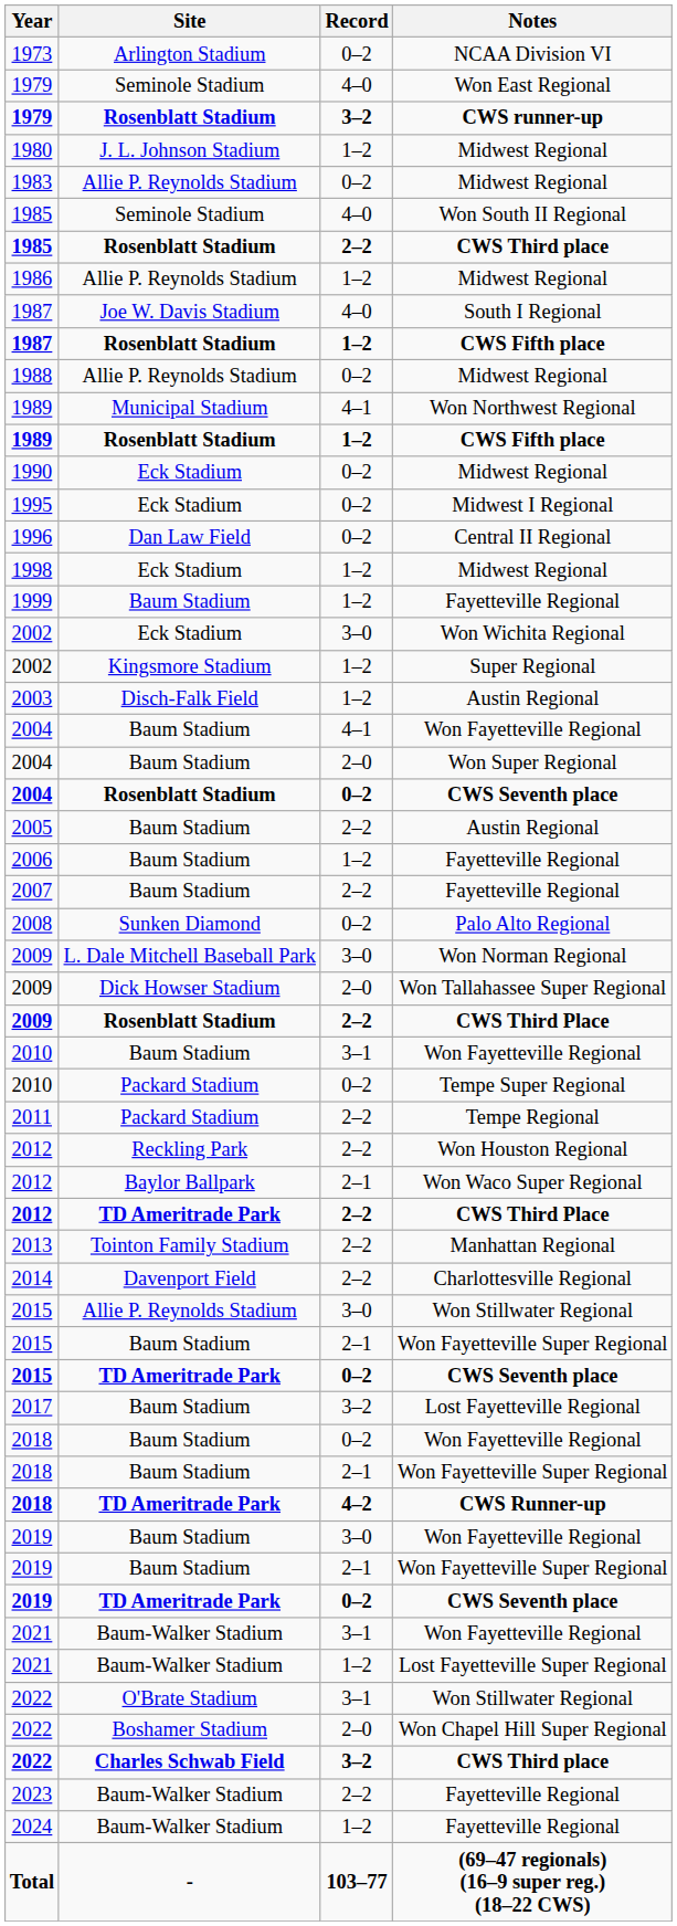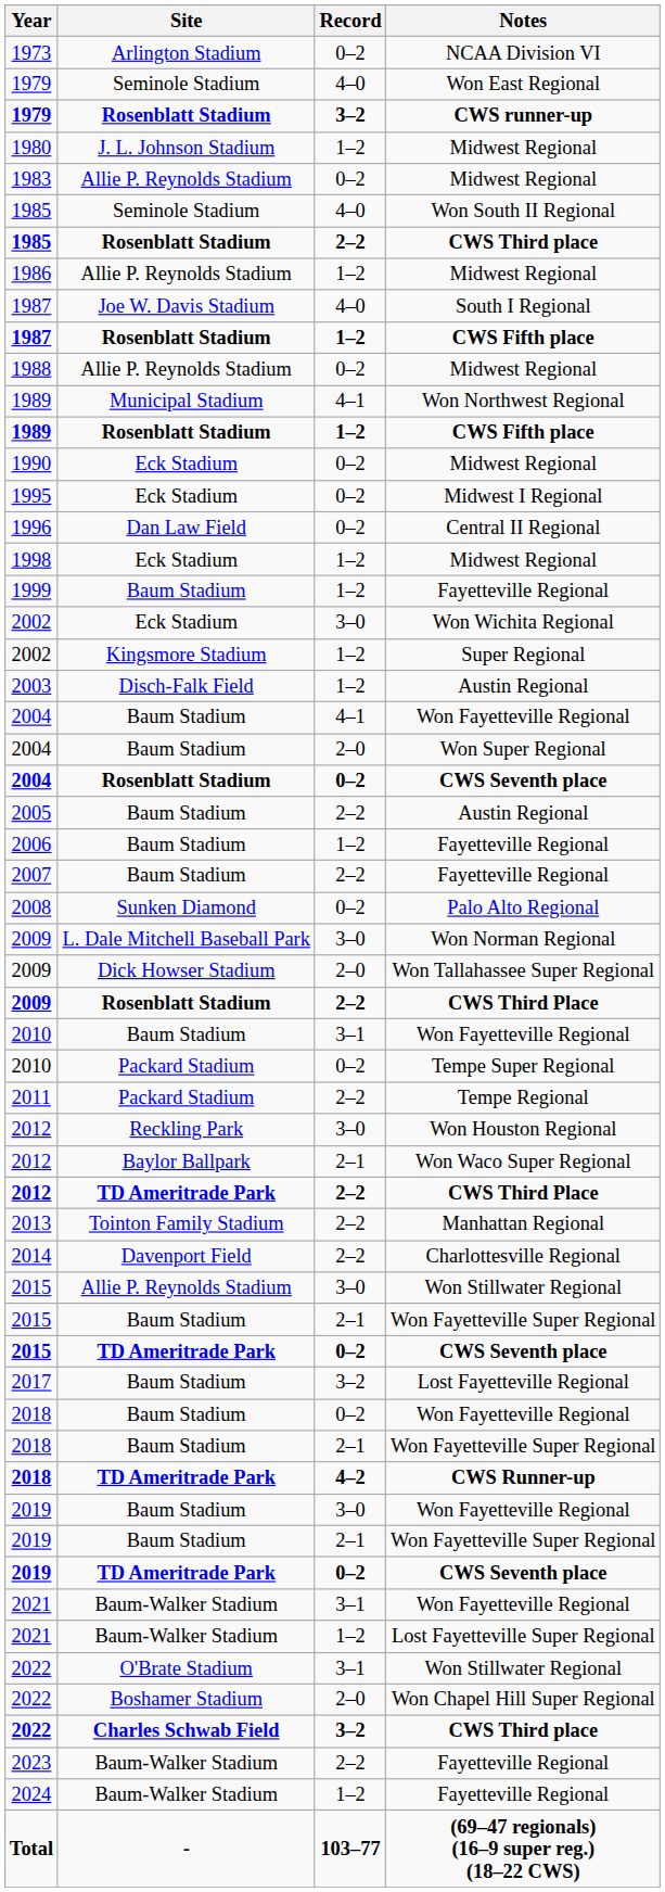 <table class="wikitable">
 <tr>
 <th>Year</th>
 <th>Site</th>
 <th>Record</th>
 <th>Notes</th>
 </tr>
 <tr align="center">
 <td><a href='#'>1973</a></td>
 <td><a href='#'>Arlington Stadium</a></td>
 <td>0–2</td>
 <td>NCAA Division VI</td>
 </tr>
 <tr align="center">
 <td><a href='#'>1979</a></td>
 <td>Seminole Stadium</td>
 <td>4–0</td>
 <td>Won East Regional</td>
 </tr>
 <tr align="center">
 <td><strong><a href='#'>1979</a></strong></td>
 <td><strong><a href='#'>Rosenblatt Stadium</a></strong></td>
 <td><strong>3–2</strong></td>
 <td><strong>CWS runner-up</strong></td>
 </tr>
 <tr align="center">
 <td><a href='#'>1980</a></td>
 <td><a href='#'>J. L. Johnson Stadium</a></td>
 <td>1–2</td>
 <td>Midwest Regional</td>
 </tr>
 <tr align="center">
 <td><a href='#'>1983</a></td>
 <td><a href='#'>Allie P. Reynolds Stadium</a></td>
 <td>0–2</td>
 <td>Midwest Regional</td>
 </tr>
 <tr align="center">
 <td><a href='#'>1985</a></td>
 <td>Seminole Stadium</td>
 <td>4–0</td>
 <td>Won South II Regional</td>
 </tr>
 <tr align="center">
 <td><strong><a href='#'>1985</a></strong></td>
 <td><strong>Rosenblatt Stadium</strong></td>
 <td><strong>2–2</strong></td>
 <td><strong>CWS Third place</strong></td>
 </tr>
 <tr align="center">
 <td><a href='#'>1986</a></td>
 <td>Allie P. Reynolds Stadium</td>
 <td>1–2</td>
 <td>Midwest Regional</td>
 </tr>
 <tr align="center">
 <td><a href='#'>1987</a></td>
 <td><a href='#'>Joe W. Davis Stadium</a></td>
 <td>4–0</td>
 <td>South I Regional</td>
 </tr>
 <tr align="center">
 <td><strong><a href='#'>1987</a></strong></td>
 <td><strong>Rosenblatt Stadium</strong></td>
 <td><strong>1–2</strong></td>
 <td><strong>CWS Fifth place</strong></td>
 </tr>
 <tr align="center">
 <td><a href='#'>1988</a></td>
 <td>Allie P. Reynolds Stadium</td>
 <td>0–2</td>
 <td>Midwest Regional</td>
 </tr>
 <tr align="center">
 <td><a href='#'>1989</a></td>
 <td><a href='#'>Municipal Stadium</a></td>
 <td>4–1</td>
 <td>Won Northwest Regional</td>
 </tr>
 <tr align="center">
 <td><strong><a href='#'>1989</a></strong></td>
 <td><strong>Rosenblatt Stadium</strong></td>
 <td><strong>1–2</strong></td>
 <td><strong>CWS Fifth place</strong></td>
 </tr>
 <tr align="center">
 <td><a href='#'>1990</a></td>
 <td><a href='#'>Eck Stadium</a></td>
 <td>0–2</td>
 <td>Midwest Regional</td>
 </tr>
 <tr align="center">
 <td><a href='#'>1995</a></td>
 <td>Eck Stadium</td>
 <td>0–2</td>
 <td>Midwest I Regional</td>
 </tr>
 <tr align="center">
 <td><a href='#'>1996</a></td>
 <td><a href='#'>Dan Law Field</a></td>
 <td>0–2</td>
 <td>Central II Regional</td>
 </tr>
 <tr align="center">
 <td><a href='#'>1998</a></td>
 <td>Eck Stadium</td>
 <td>1–2</td>
 <td>Midwest Regional</td>
 </tr>
 <tr align="center">
 <td><a href='#'>1999</a></td>
 <td><a href='#'>Baum Stadium</a></td>
 <td>1–2</td>
 <td>Fayetteville Regional</td>
 </tr>
 <tr align="center">
 <td><a href='#'>2002</a></td>
 <td>Eck Stadium</td>
 <td>3–0</td>
 <td>Won Wichita Regional</td>
 </tr>
 <tr align="center">
 <td>2002</td>
 <td><a href='#'>Kingsmore Stadium</a></td>
 <td>1–2</td>
 <td>Super Regional</td>
 </tr>
 <tr align="center">
 <td><a href='#'>2003</a></td>
 <td><a href='#'>Disch-Falk Field</a></td>
 <td>1–2</td>
 <td>Austin Regional</td>
 </tr>
 <tr align="center">
 <td><a href='#'>2004</a></td>
 <td>Baum Stadium</td>
 <td>4–1</td>
 <td>Won Fayetteville Regional</td>
 </tr>
 <tr align="center">
 <td>2004</td>
 <td>Baum Stadium</td>
 <td>2–0</td>
 <td>Won Super Regional</td>
 </tr>
 <tr align="center">
 <td><strong><a href='#'>2004</a></strong></td>
 <td><strong>Rosenblatt Stadium</strong></td>
 <td><strong>0–2</strong></td>
 <td><strong>CWS Seventh place</strong></td>
 </tr>
 <tr align="center">
 <td><a href='#'>2005</a></td>
 <td>Baum Stadium</td>
 <td>2–2</td>
 <td>Austin Regional</td>
 </tr>
 <tr align="center">
 <td><a href='#'>2006</a></td>
 <td>Baum Stadium</td>
 <td>1–2</td>
 <td>Fayetteville Regional</td>
 </tr>
 <tr align="center">
 <td><a href='#'>2007</a></td>
 <td>Baum Stadium</td>
 <td>2–2</td>
 <td>Fayetteville Regional</td>
 </tr>
 <tr align="center">
 <td><a href='#'>2008</a></td>
 <td><a href='#'>Sunken Diamond</a></td>
 <td>0–2</td>
 <td><a href='#'>Palo Alto Regional</a></td>
 </tr>
 <tr align="center">
 <td><a href='#'>2009</a></td>
 <td><a href='#'>L. Dale Mitchell Baseball Park</a></td>
 <td>3–0</td>
 <td>Won Norman Regional</td>
 </tr>
 <tr align="center">
 <td>2009</td>
 <td><a href='#'>Dick Howser Stadium</a></td>
 <td>2–0</td>
 <td>Won Tallahassee Super Regional</td>
 </tr>
 <tr align="center">
 <td><strong><a href='#'>2009</a></strong></td>
 <td><strong>Rosenblatt Stadium</strong></td>
 <td><strong>2–2</strong></td>
 <td><strong>CWS Third Place</strong></td>
 </tr>
 <tr align="center">
 <td><a href='#'>2010</a></td>
 <td>Baum Stadium</td>
 <td>3–1</td>
 <td>Won Fayetteville Regional</td>
 </tr>
 <tr align="center">
 <td>2010</td>
 <td><a href='#'>Packard Stadium</a></td>
 <td>0–2</td>
 <td>Tempe Super Regional</td>
 </tr>
 <tr align="center">
 <td><a href='#'>2011</a></td>
 <td><a href='#'>Packard Stadium</a></td>
 <td>2–2</td>
 <td>Tempe Regional</td>
 </tr>
 <tr align="center">
 <td><a href='#'>2012</a></td>
 <td><a href='#'>Reckling Park</a></td>
-<td>2–2</td>
+<td>3–0</td>
 <td>Won Houston Regional</td>
 </tr>
 <tr align="center">
 <td><a href='#'>2012</a></td>
 <td><a href='#'>Baylor Ballpark</a></td>
 <td>2–1</td>
 <td>Won Waco Super Regional</td>
 </tr>
 <tr align="center">
 <td><strong><a href='#'>2012</a></strong></td>
 <td><strong><a href='#'>TD Ameritrade Park</a></strong></td>
 <td><strong>2–2</strong></td>
 <td><strong>CWS Third Place</strong></td>
 </tr>
 <tr align="center">
 <td><a href='#'>2013</a></td>
 <td><a href='#'>Tointon Family Stadium</a></td>
 <td>2–2</td>
 <td>Manhattan Regional</td>
 </tr>
 <tr align="center">
 <td><a href='#'>2014</a></td>
 <td><a href='#'>Davenport Field</a></td>
 <td>2–2</td>
 <td>Charlottesville Regional</td>
 </tr>
 <tr align="center">
 <td><a href='#'>2015</a></td>
 <td><a href='#'>Allie P. Reynolds Stadium</a></td>
 <td>3–0</td>
 <td>Won Stillwater Regional</td>
 </tr>
 <tr align="center">
 <td><a href='#'>2015</a></td>
 <td>Baum Stadium</td>
 <td>2–1</td>
 <td>Won Fayetteville Super Regional</td>
 </tr>
 <tr align="center">
 <td><strong><a href='#'>2015</a></strong></td>
 <td><strong><a href='#'>TD Ameritrade Park</a></strong></td>
 <td><strong>0–2</strong></td>
 <td><strong>CWS Seventh place</strong></td>
 </tr>
 <tr align="center">
 <td><a href='#'>2017</a></td>
 <td>Baum Stadium</td>
 <td>3–2</td>
 <td>Lost Fayetteville Regional</td>
 </tr>
 <tr align="center">
 <td><a href='#'>2018</a></td>
 <td>Baum Stadium</td>
 <td>0–2</td>
 <td>Won Fayetteville Regional</td>
 </tr>
 <tr align="center">
 <td><a href='#'>2018</a></td>
 <td>Baum Stadium</td>
 <td>2–1</td>
 <td>Won Fayetteville Super Regional</td>
 </tr>
 <tr align="center">
 <td><strong><a href='#'>2018</a></strong></td>
 <td><strong><a href='#'>TD Ameritrade Park</a></strong></td>
 <td><strong>4–2</strong></td>
 <td><strong>CWS Runner-up</strong></td>
 </tr>
 <tr align="center">
 <td><a href='#'>2019</a></td>
 <td>Baum Stadium</td>
 <td>3–0</td>
 <td>Won Fayetteville Regional</td>
 </tr>
 <tr align="center">
 <td><a href='#'>2019</a></td>
 <td>Baum Stadium</td>
 <td>2–1</td>
 <td>Won Fayetteville Super Regional</td>
 </tr>
 <tr align="center">
 <td><strong><a href='#'>2019</a></strong></td>
 <td><strong><a href='#'>TD Ameritrade Park</a></strong></td>
 <td><strong>0–2</strong></td>
 <td><strong>CWS Seventh place</strong></td>
 </tr>
 <tr align="center">
 <td><a href='#'>2021</a></td>
 <td>Baum-Walker Stadium</td>
 <td>3–1</td>
 <td>Won Fayetteville Regional</td>
 </tr>
 <tr align="center">
 <td><a href='#'>2021</a></td>
 <td>Baum-Walker Stadium</td>
 <td>1–2</td>
 <td>Lost Fayetteville Super Regional</td>
 </tr>
 <tr align="center">
 <td><a href='#'>2022</a></td>
 <td><a href='#'>O'Brate Stadium</a></td>
 <td>3–1</td>
 <td>Won Stillwater Regional</td>
 </tr>
 <tr align="center">
 <td><a href='#'>2022</a></td>
 <td><a href='#'>Boshamer Stadium</a></td>
 <td>2–0</td>
 <td>Won Chapel Hill Super Regional</td>
 </tr>
 <tr align="center">
 <td><strong><a href='#'>2022</a></strong></td>
 <td><strong><a href='#'>Charles Schwab Field</a></strong></td>
 <td><strong>3–2</strong></td>
 <td><strong>CWS Third place</strong></td>
 </tr>
 <tr align="center">
 <td><a href='#'>2023</a></td>
 <td>Baum-Walker Stadium</td>
 <td>2–2</td>
 <td>Fayetteville Regional</td>
 </tr>
 <tr align="center">
 <td><a href='#'>2024</a></td>
 <td>Baum-Walker Stadium</td>
 <td>1–2</td>
 <td>Fayetteville Regional</td>
 </tr>
 <tr align="center">
 <td><strong>Total</strong></td>
 <td><strong>-</strong></td>
 <td><strong>103–77</strong></td>
 <td><strong>(69–47 regionals)<br>(16–9 super reg.)<br>(18–22 CWS)</strong></td>
 </tr>
 </table>
